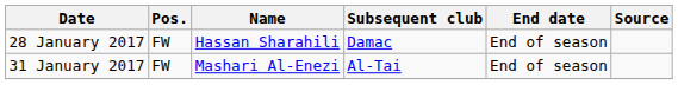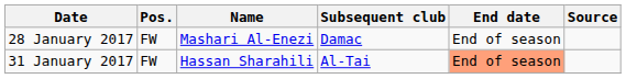 <table class="wikitable" style="text-align:left">
 <tr>
 <th>Date</th>
 <th>Pos.</th>
 <th>Name</th>
 <th>Subsequent club</th>
 <th>End date</th>
 <th>Source</th>
 </tr>
 <tr>
 <td>28 January 2017</td>
 <td>FW</td>
-<td> <a href='#'>Hassan Sharahili</a></td>
+<td> <a href='#'>Mashari Al-Enezi</a></td>
 <td> <a href='#'>Damac</a></td>
 <td>End of season</td>
 <td></td>
 </tr>
 <tr>
 <td>31 January 2017</td>
 <td>FW</td>
-<td> <a href='#'>Mashari Al-Enezi</a></td>
+<td> <a href='#'>Hassan Sharahili</a></td>
 <td> <a href='#'>Al-Tai</a></td>
-<td>End of season</td>
+<td style="background: lightsalmon;">End of season</td>
 <td></td>
 </tr>
 <tr>
 </tr>
 </table>
